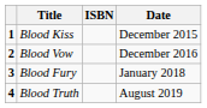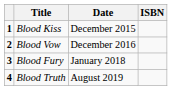 <table class="wikitable">
 <tr>
 <th></th>
 <th>Title</th>
+<th>Date</th>
 <th>ISBN</th>
-<th>Date</th>
 </tr>
 <tr>
 <td><strong>1</strong></td>
 <td><em>Blood Kiss</em></td>
+<td>December 2015</td>
 <td></td>
-<td>December 2015</td>
 </tr>
 <tr>
 <td><strong>2</strong></td>
 <td><em>Blood Vow</em></td>
+<td>December 2016</td>
 <td></td>
-<td>December 2016</td>
 </tr>
 <tr>
 <td><strong>3</strong></td>
 <td><em>Blood Fury</em></td>
+<td>January 2018</td>
 <td></td>
-<td>January 2018</td>
 </tr>
 <tr>
 <td><strong>4</strong></td>
 <td><em>Blood Truth</em></td>
+<td>August 2019</td>
 <td></td>
-<td>August 2019</td>
 </tr>
 </table>
